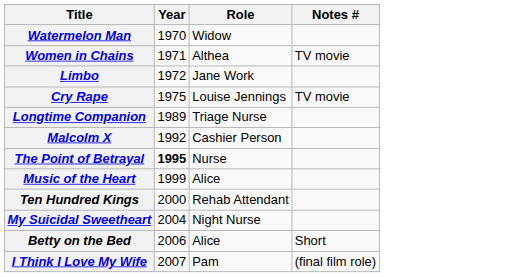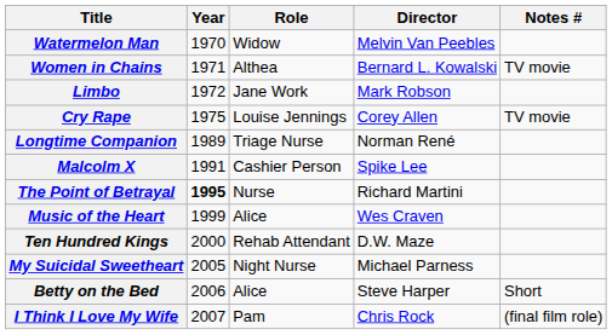 <table class="wikitable plainrowheaders sortable">
 <tr>
 <th scope="col">Title</th>
 <th scope="col">Year</th>
 <th scope="col">Role</th>
+<th scope="col">Director</th>
 <th scope="col" class="unsortable">Notes #</th>
 </tr>
 <tr>
 <th scope="row"><em><a href='#'>Watermelon Man</a></em></th>
 <td>1970</td>
 <td>Widow</td>
+<td><a href='#'>Melvin Van Peebles</a></td>
 <td></td>
 </tr>
 <tr>
 <th scope="row"><em><a href='#'>Women in Chains</a></em></th>
 <td>1971</td>
 <td>Althea</td>
+<td><a href='#'>Bernard L. Kowalski</a></td>
 <td>TV movie</td>
 </tr>
 <tr>
 <th scope="row"><em><a href='#'>Limbo</a></em></th>
 <td>1972</td>
 <td>Jane Work</td>
+<td><a href='#'>Mark Robson</a></td>
 <td></td>
 </tr>
 <tr>
 <th scope="row"><em><a href='#'>Cry Rape</a></em></th>
 <td>1975</td>
 <td>Louise Jennings</td>
+<td><a href='#'>Corey Allen</a></td>
 <td>TV movie</td>
 </tr>
 <tr>
 <th scope="row"><em><a href='#'>Longtime Companion</a></em></th>
 <td>1989</td>
 <td>Triage Nurse</td>
+<td>Norman René</td>
 <td></td>
 </tr>
 <tr>
 <th scope="row"><em><a href='#'>Malcolm X</a></em></th>
-<td>1992</td>
+<td>1991</td>
 <td>Cashier Person</td>
+<td><a href='#'>Spike Lee</a></td>
 <td></td>
 </tr>
 <tr>
 <th scope="row"><em><a href='#'>The Point of Betrayal</a></em></th>
 <td><strong>1995</strong></td>
 <td>Nurse</td>
+<td>Richard Martini</td>
 <td></td>
 </tr>
 <tr>
 <th scope="row"><em><a href='#'>Music of the Heart</a></em></th>
 <td>1999</td>
 <td>Alice</td>
+<td><a href='#'>Wes Craven</a></td>
 <td></td>
 </tr>
 <tr>
 <th scope="row"><em>Ten Hundred Kings</em></th>
 <td>2000</td>
 <td>Rehab Attendant</td>
+<td>D.W. Maze</td>
 <td></td>
 </tr>
 <tr>
 <th scope="row"><em><a href='#'>My Suicidal Sweetheart</a></em></th>
-<td>2004</td>
+<td>2005</td>
 <td>Night Nurse</td>
+<td>Michael Parness</td>
 <td></td>
 </tr>
 <tr>
 <th scope="row"><em>Betty on the Bed</em></th>
 <td>2006</td>
 <td>Alice</td>
+<td>Steve Harper</td>
 <td>Short</td>
 </tr>
 <tr>
 <th scope="row"><em><a href='#'>I Think I Love My Wife</a></em></th>
 <td>2007</td>
 <td>Pam</td>
+<td><a href='#'>Chris Rock</a></td>
 <td>(final film role)</td>
 </tr>
 </table>
